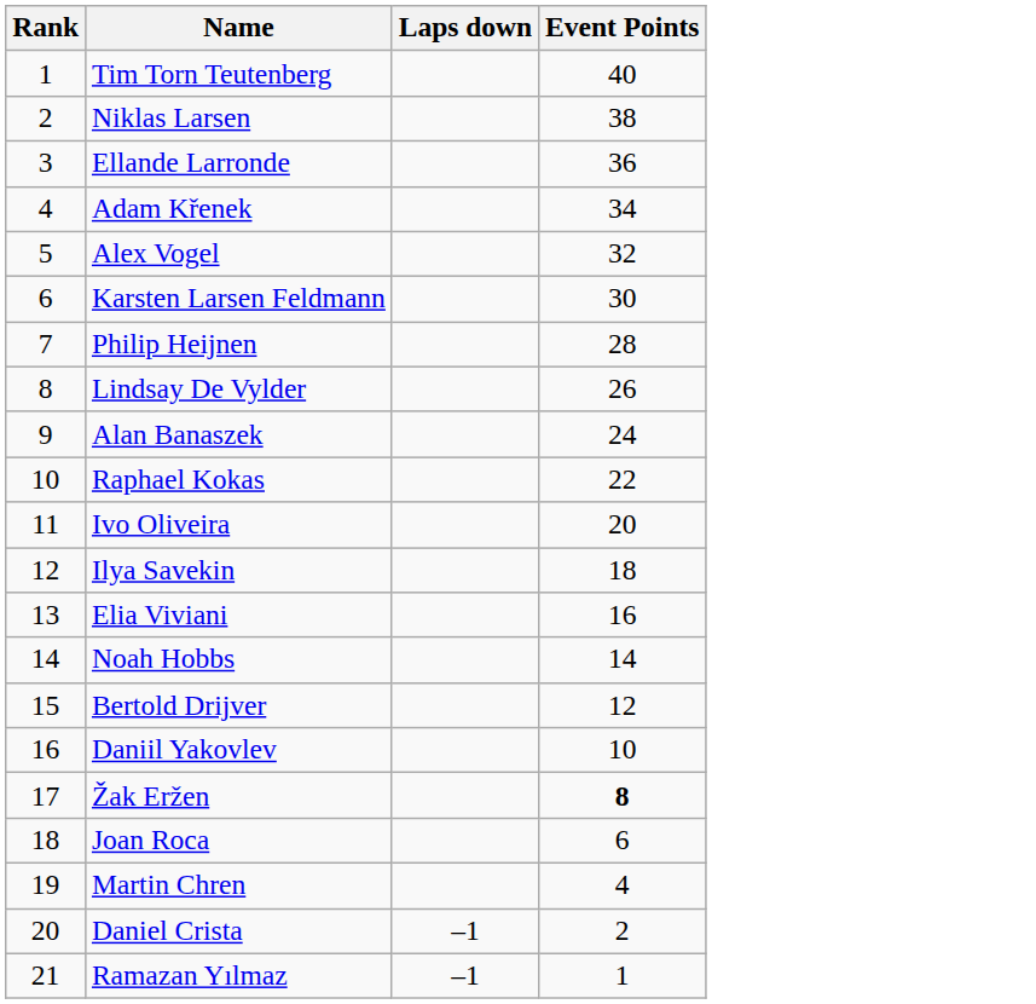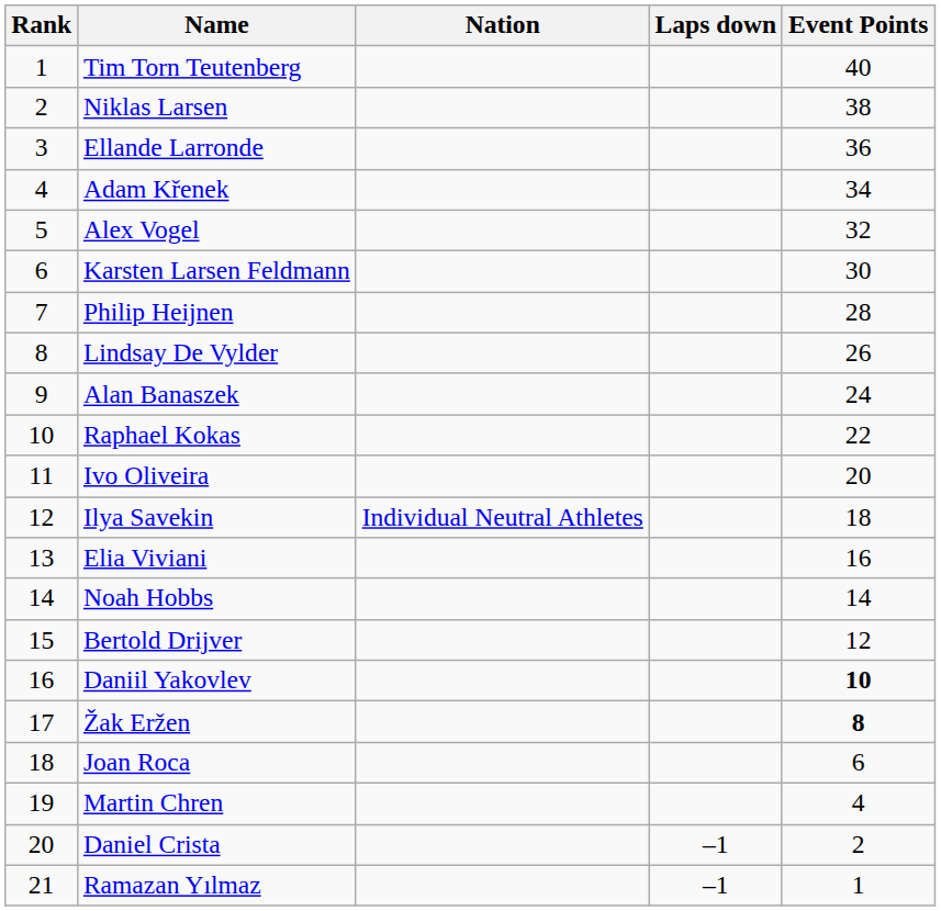 <table class="wikitable sortable" style="text-align:center">
 <tr>
 <th>Rank</th>
 <th>Name</th>
+<th>Nation</th>
 <th>Laps down</th>
 <th>Event Points</th>
 </tr>
 <tr>
 <td>1</td>
 <td align=left><a href='#'>Tim Torn Teutenberg</a></td>
+<td align=left></td>
 <td></td>
 <td>40</td>
 </tr>
 <tr>
 <td>2</td>
 <td align=left><a href='#'>Niklas Larsen</a></td>
+<td align=left></td>
 <td></td>
 <td>38</td>
 </tr>
 <tr>
 <td>3</td>
 <td align=left><a href='#'>Ellande Larronde</a></td>
+<td align=left></td>
 <td></td>
 <td>36</td>
 </tr>
 <tr>
 <td>4</td>
 <td align=left><a href='#'>Adam Křenek</a></td>
+<td align=left></td>
 <td></td>
 <td>34</td>
 </tr>
 <tr>
 <td>5</td>
 <td align=left><a href='#'>Alex Vogel</a></td>
+<td align=left></td>
 <td></td>
 <td>32</td>
 </tr>
 <tr>
 <td>6</td>
 <td align=left><a href='#'>Karsten Larsen Feldmann</a></td>
+<td align=left></td>
 <td></td>
 <td>30</td>
 </tr>
 <tr>
 <td>7</td>
 <td align=left><a href='#'>Philip Heijnen</a></td>
+<td align=left></td>
 <td></td>
 <td>28</td>
 </tr>
 <tr>
 <td>8</td>
 <td align=left><a href='#'>Lindsay De Vylder</a></td>
+<td align=left></td>
 <td></td>
 <td>26</td>
 </tr>
 <tr>
 <td>9</td>
 <td align=left><a href='#'>Alan Banaszek</a></td>
+<td align=left></td>
 <td></td>
 <td>24</td>
 </tr>
 <tr>
 <td>10</td>
 <td align=left><a href='#'>Raphael Kokas</a></td>
+<td align=left></td>
 <td></td>
 <td>22</td>
 </tr>
 <tr>
 <td>11</td>
 <td align=left><a href='#'>Ivo Oliveira</a></td>
+<td align=left></td>
 <td></td>
 <td>20</td>
 </tr>
 <tr>
 <td>12</td>
 <td align=left><a href='#'>Ilya Savekin</a></td>
+<td align=left><a href='#'>Individual Neutral Athletes</a></td>
 <td></td>
 <td>18</td>
 </tr>
 <tr>
 <td>13</td>
 <td align=left><a href='#'>Elia Viviani</a></td>
+<td align=left></td>
 <td></td>
 <td>16</td>
 </tr>
 <tr>
 <td>14</td>
 <td align=left><a href='#'>Noah Hobbs</a></td>
+<td align=left></td>
 <td></td>
 <td>14</td>
 </tr>
 <tr>
 <td>15</td>
 <td align=left><a href='#'>Bertold Drijver</a></td>
+<td align=left></td>
 <td></td>
 <td>12</td>
 </tr>
 <tr>
 <td>16</td>
 <td align=left><a href='#'>Daniil Yakovlev</a></td>
+<td align=left></td>
 <td></td>
-<td>10</td>
+<td><strong>10</strong></td>
 </tr>
 <tr>
 <td>17</td>
 <td align=left><a href='#'>Žak Eržen</a></td>
+<td align=left></td>
 <td></td>
 <td><strong>8</strong></td>
 </tr>
 <tr>
 <td>18</td>
 <td align=left><a href='#'>Joan Roca</a></td>
+<td align=left></td>
 <td></td>
 <td>6</td>
 </tr>
 <tr>
 <td>19</td>
 <td align=left><a href='#'>Martin Chren</a></td>
+<td align=left></td>
 <td></td>
 <td>4</td>
 </tr>
 <tr>
 <td>20</td>
 <td align=left><a href='#'>Daniel Crista</a></td>
+<td align=left></td>
 <td>–1</td>
 <td>2</td>
 </tr>
 <tr>
 <td>21</td>
 <td align=left><a href='#'>Ramazan Yılmaz</a></td>
+<td align=left></td>
 <td>–1</td>
 <td>1</td>
 </tr>
 </table>
